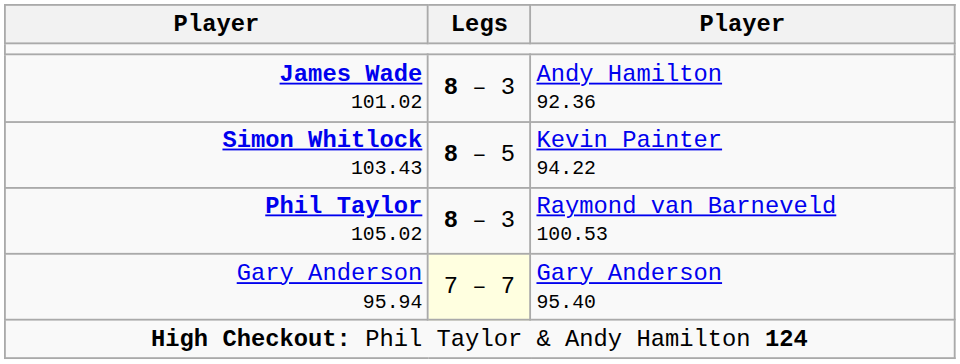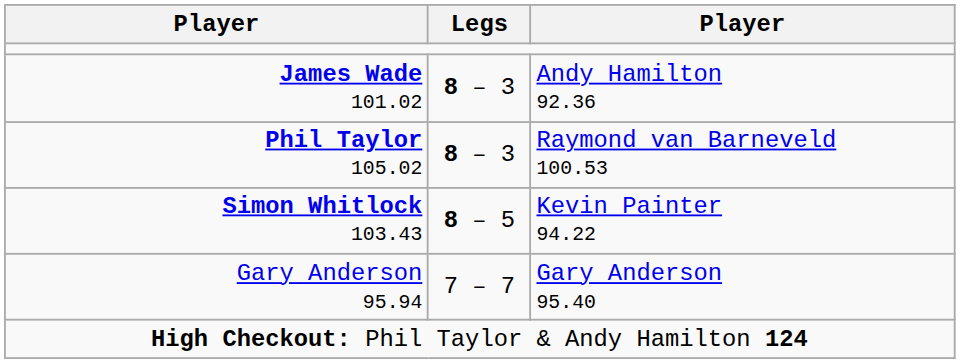 <table class=wikitable style="text-align:center">
 <tr>
 <th width=225>Player</th>
 <th width=50>Legs</th>
 <th width=225>Player</th>
 </tr>
 <tr align=center>
 <td colspan="3"></td>
 </tr>
 <tr align=left>
 <td align=right><strong><a href='#'>James Wade</a></strong>  <br><small><span>101.02</span></small></td>
 <td align=center><strong>8</strong> – 3</td>
 <td> <a href='#'>Andy Hamilton</a> <br><small><span>92.36</span></small></td>
 </tr>
 <tr align=left>
+<td align=right><strong><a href='#'>Phil Taylor</a></strong>  <br><small><span>105.02</span></small></td>
+<td align=center><strong>8</strong> – 3</td>
+<td> <a href='#'>Raymond van Barneveld</a> <br><small><span>100.53</span></small></td>
+</tr>
+<tr align=left>
 <td align=right><strong><a href='#'>Simon Whitlock</a></strong>  <br><small><span>103.43</span></small></td>
 <td align=center><strong>8</strong> – 5</td>
 <td> <a href='#'>Kevin Painter</a> <br><small><span>94.22</span></small></td>
 </tr>
 <tr align=left>
-<td align=right><strong><a href='#'>Phil Taylor</a></strong>  <br><small><span>105.02</span></small></td>
-<td align=center><strong>8</strong> – 3</td>
-<td> <a href='#'>Raymond van Barneveld</a> <br><small><span>100.53</span></small></td>
-</tr>
-<tr align=left>
 <td align=right><a href='#'>Gary Anderson</a>  <br><small><span>95.94</span></small></td>
-<td align=center style="background: lightyellow;">7 – 7</td>
+<td align=center>7 – 7</td>
 <td> <a href='#'>Gary Anderson</a> <br><small><span>95.40</span></small></td>
 </tr>
 <tr align=center>
 <td colspan="3"><strong>High Checkout:</strong> Phil Taylor & Andy Hamilton <strong>124</strong></td>
 </tr>
 </table>
